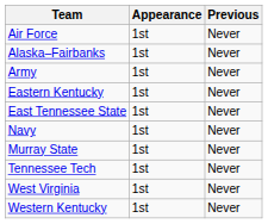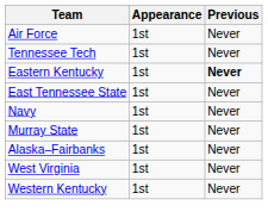 <table class="wikitable sortable">
 <tr>
 <th>Team</th>
 <th>Appearance</th>
 <th>Previous</th>
 </tr>
 <tr>
 <td><a href='#'>Air Force</a></td>
 <td>1st</td>
 <td>Never</td>
 </tr>
 <tr>
-<td><a href='#'>Alaska–Fairbanks</a></td>
-<td>1st</td>
-<td>Never</td>
-</tr>
-<tr>
-<td><a href='#'>Army</a></td>
+<td><a href='#'>Tennessee Tech</a></td>
 <td>1st</td>
 <td>Never</td>
 </tr>
 <tr>
 <td><a href='#'>Eastern Kentucky</a></td>
 <td>1st</td>
-<td>Never</td>
+<td><strong>Never</strong></td>
 </tr>
 <tr>
 <td><a href='#'>East Tennessee State</a></td>
 <td>1st</td>
 <td>Never</td>
 </tr>
 <tr>
 <td><a href='#'>Navy</a></td>
 <td>1st</td>
 <td>Never</td>
 </tr>
 <tr>
 <td><a href='#'>Murray State</a></td>
 <td>1st</td>
 <td>Never</td>
 </tr>
 <tr>
-<td><a href='#'>Tennessee Tech</a></td>
+<td><a href='#'>Alaska–Fairbanks</a></td>
 <td>1st</td>
 <td>Never</td>
 </tr>
 <tr>
 <td><a href='#'>West Virginia</a></td>
 <td>1st</td>
 <td>Never</td>
 </tr>
 <tr>
 <td><a href='#'>Western Kentucky</a></td>
 <td>1st</td>
 <td>Never</td>
 </tr>
 </table>
